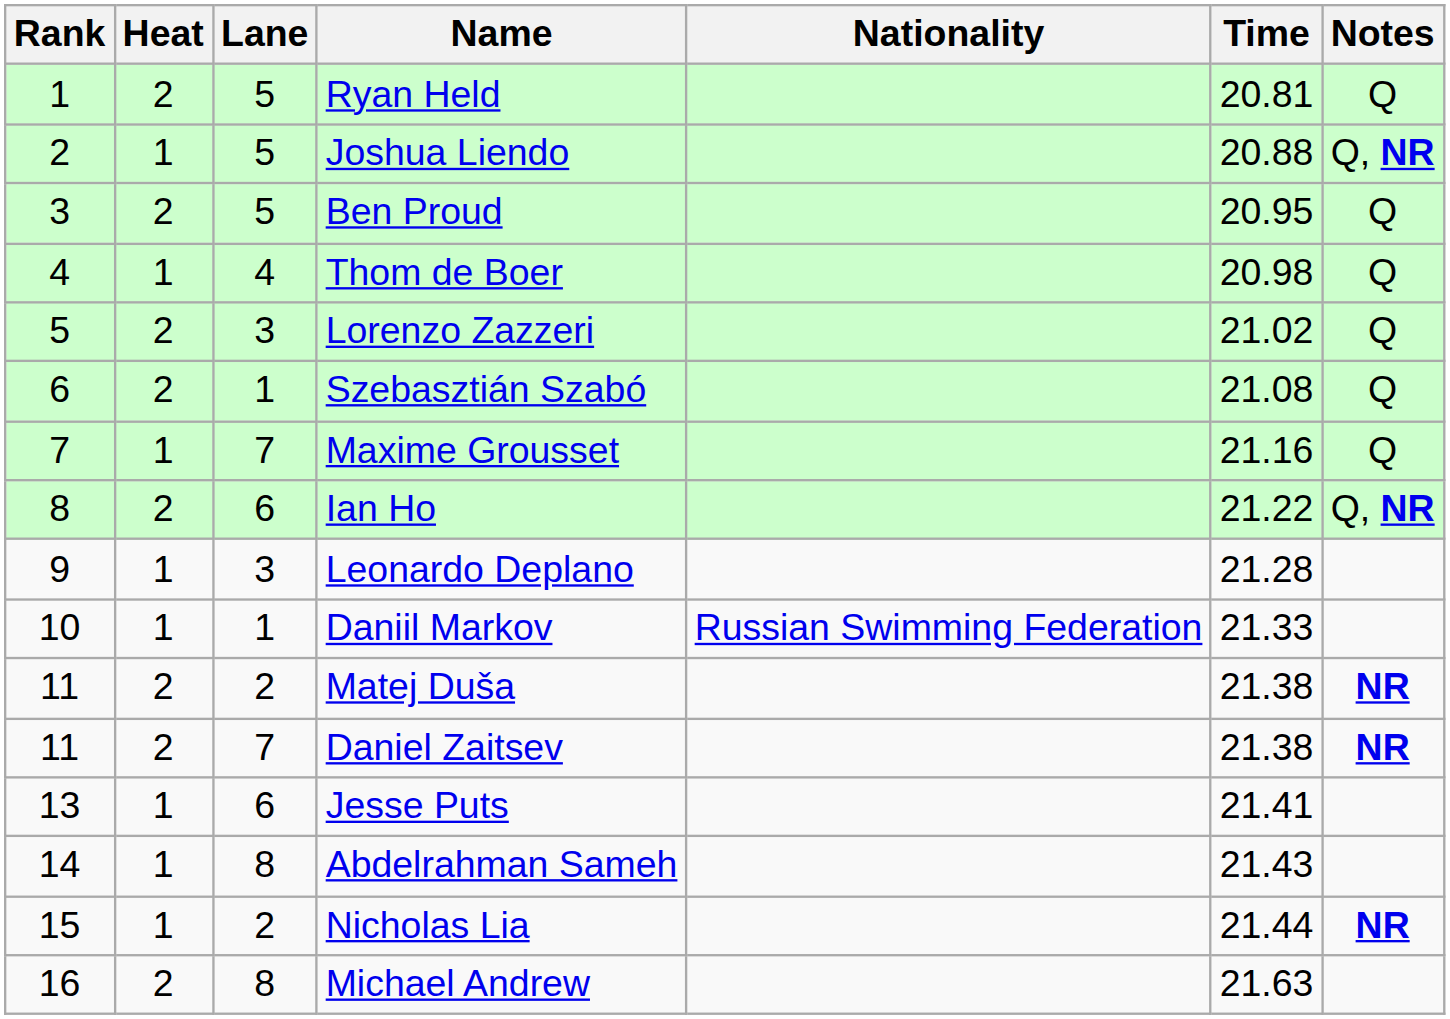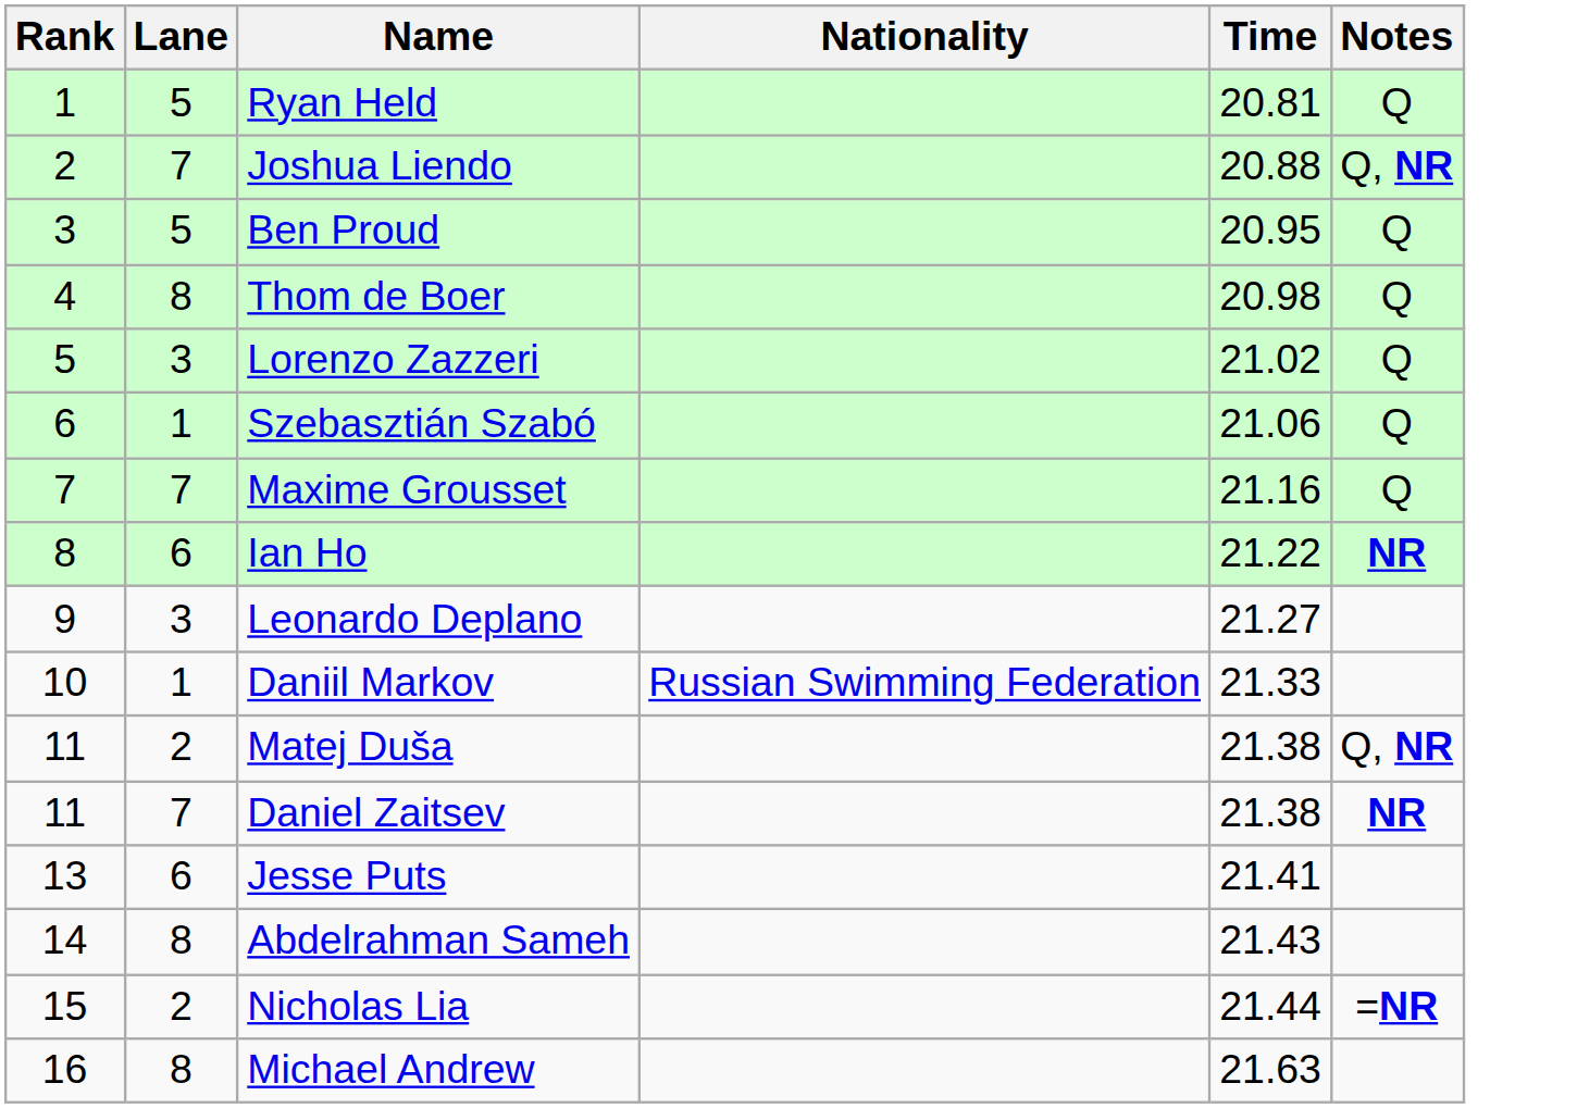 <table class="wikitable sortable" style="text-align:center">
 <tr>
 <th>Rank</th>
-<th>Heat</th>
 <th>Lane</th>
 <th>Name</th>
 <th>Nationality</th>
 <th>Time</th>
 <th>Notes</th>
 </tr>
 <tr bgcolor=ccffcc>
 <td>1</td>
-<td>2</td>
 <td>5</td>
 <td align=left><a href='#'>Ryan Held</a></td>
 <td align=left></td>
 <td>20.81</td>
 <td>Q</td>
 </tr>
 <tr bgcolor=ccffcc>
 <td>2</td>
-<td>1</td>
-<td>5</td>
+<td>7</td>
 <td align=left><a href='#'>Joshua Liendo</a></td>
 <td align=left></td>
 <td>20.88</td>
 <td>Q, <strong><a href='#'>NR</a></strong></td>
 </tr>
 <tr bgcolor=ccffcc>
 <td>3</td>
-<td>2</td>
 <td>5</td>
 <td align=left><a href='#'>Ben Proud</a></td>
 <td align=left></td>
 <td>20.95</td>
 <td>Q</td>
 </tr>
 <tr bgcolor=ccffcc>
 <td>4</td>
-<td>1</td>
-<td>4</td>
+<td>8</td>
 <td align=left><a href='#'>Thom de Boer</a></td>
 <td align=left></td>
 <td>20.98</td>
 <td>Q</td>
 </tr>
 <tr bgcolor=ccffcc>
 <td>5</td>
-<td>2</td>
 <td>3</td>
 <td align=left><a href='#'>Lorenzo Zazzeri</a></td>
 <td align=left></td>
 <td>21.02</td>
 <td>Q</td>
 </tr>
 <tr bgcolor=ccffcc>
 <td>6</td>
-<td>2</td>
 <td>1</td>
 <td align=left><a href='#'>Szebasztián Szabó</a></td>
 <td align=left></td>
-<td>21.08</td>
+<td>21.06</td>
 <td>Q</td>
 </tr>
 <tr bgcolor=ccffcc>
 <td>7</td>
-<td>1</td>
 <td>7</td>
 <td align=left><a href='#'>Maxime Grousset</a></td>
 <td align=left></td>
 <td>21.16</td>
 <td>Q</td>
 </tr>
 <tr bgcolor=ccffcc>
 <td>8</td>
-<td>2</td>
 <td>6</td>
 <td align=left><a href='#'>Ian Ho</a></td>
 <td align=left></td>
 <td>21.22</td>
-<td>Q, <strong><a href='#'>NR</a></strong></td>
+<td><strong><a href='#'>NR</a></strong></td>
 </tr>
 <tr>
 <td>9</td>
-<td>1</td>
 <td>3</td>
 <td align=left><a href='#'>Leonardo Deplano</a></td>
 <td align=left></td>
-<td>21.28</td>
+<td>21.27</td>
 <td></td>
 </tr>
 <tr>
 <td>10</td>
-<td>1</td>
 <td>1</td>
 <td align=left><a href='#'>Daniil Markov</a></td>
 <td align=left><a href='#'>Russian Swimming Federation</a></td>
 <td>21.33</td>
 <td></td>
 </tr>
 <tr>
 <td>11</td>
 <td>2</td>
-<td>2</td>
 <td align=left><a href='#'>Matej Duša</a></td>
 <td align=left></td>
 <td>21.38</td>
-<td><strong><a href='#'>NR</a></strong></td>
+<td>Q, <strong><a href='#'>NR</a></strong></td>
 </tr>
 <tr>
 <td>11</td>
-<td>2</td>
 <td>7</td>
 <td align=left><a href='#'>Daniel Zaitsev</a></td>
 <td align=left></td>
 <td>21.38</td>
 <td><strong><a href='#'>NR</a></strong></td>
 </tr>
 <tr>
 <td>13</td>
-<td>1</td>
 <td>6</td>
 <td align=left><a href='#'>Jesse Puts</a></td>
 <td align=left></td>
 <td>21.41</td>
 <td></td>
 </tr>
 <tr>
 <td>14</td>
-<td>1</td>
 <td>8</td>
 <td align=left><a href='#'>Abdelrahman Sameh</a></td>
 <td align=left></td>
 <td>21.43</td>
 <td></td>
 </tr>
 <tr>
 <td>15</td>
-<td>1</td>
 <td>2</td>
 <td align=left><a href='#'>Nicholas Lia</a></td>
 <td align=left></td>
 <td>21.44</td>
-<td><strong><a href='#'>NR</a></strong></td>
+<td>=<strong><a href='#'>NR</a></strong></td>
 </tr>
 <tr>
 <td>16</td>
-<td>2</td>
 <td>8</td>
 <td align=left><a href='#'>Michael Andrew</a></td>
 <td align=left></td>
 <td>21.63</td>
 <td></td>
 </tr>
 </table>
